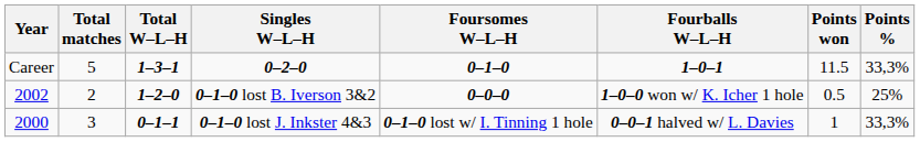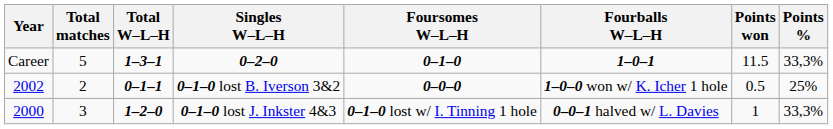 <table class="wikitable" style="text-align:center; font-size: 95%;">
 <tr>
 <th>Year</th>
 <th>Total<br>matches</th>
 <th>Total<br>W–L–H</th>
 <th>Singles<br>W–L–H</th>
 <th>Foursomes<br>W–L–H</th>
 <th>Fourballs<br>W–L–H</th>
 <th>Points<br>won</th>
 <th>Points<br>%</th>
 </tr>
 <tr>
 <td>Career</td>
 <td>5</td>
 <td><strong><em>1–3–1</em></strong></td>
 <td><strong><em>0–2–0</em></strong></td>
 <td><strong><em>0–1–0</em></strong></td>
 <td><strong><em>1–0–1</em></strong></td>
 <td>11.5</td>
 <td>33,3%</td>
 </tr>
 <tr>
 <td><a href='#'>2002</a></td>
 <td>2</td>
-<td><strong><em>1–2–0</em></strong></td>
+<td><strong><em>0–1–1</em></strong></td>
 <td><strong><em>0–1–0</em></strong> lost <a href='#'>B. Iverson</a> 3&2</td>
 <td><strong><em>0–0–0</em></strong></td>
 <td><strong><em>1–0–0</em></strong> won w/ <a href='#'>K. Icher</a> 1 hole</td>
 <td>0.5</td>
 <td>25%</td>
 </tr>
 <tr>
 <td><a href='#'>2000</a></td>
 <td>3</td>
-<td><strong><em>0–1–1</em></strong></td>
+<td><strong><em>1–2–0</em></strong></td>
 <td><strong><em>0–1–0</em></strong> lost <a href='#'>J. Inkster</a> 4&3</td>
 <td><strong><em>0–1–0</em></strong> lost w/ <a href='#'>I. Tinning</a> 1 hole</td>
 <td><strong><em>0–0–1</em></strong> halved w/ <a href='#'>L. Davies</a></td>
 <td>1</td>
 <td>33,3%</td>
 </tr>
 </table>
